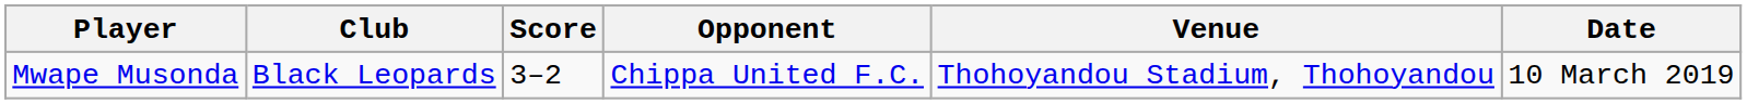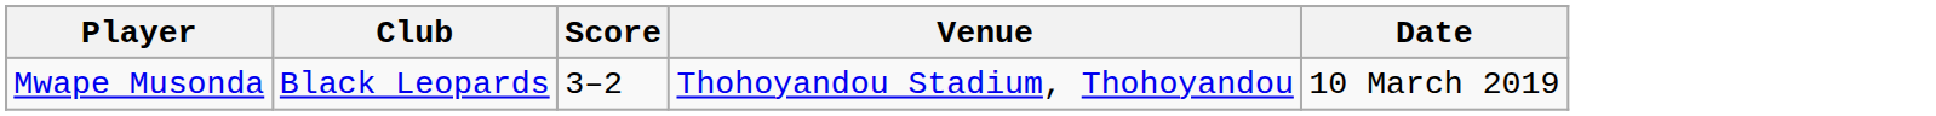 <table class=wikitable sortable>
 <tr>
 <th>Player</th>
 <th>Club</th>
 <th>Score</th>
-<th>Opponent</th>
 <th>Venue</th>
 <th>Date</th>
 </tr>
 <tr>
 <td> <a href='#'>Mwape Musonda</a></td>
 <td><a href='#'>Black Leopards</a></td>
 <td>3–2</td>
-<td><a href='#'>Chippa United F.C.</a></td>
 <td><a href='#'>Thohoyandou Stadium</a>, <a href='#'>Thohoyandou</a></td>
 <td>10 March 2019</td>
 </tr>
 </table>
